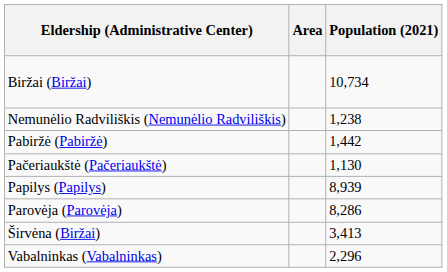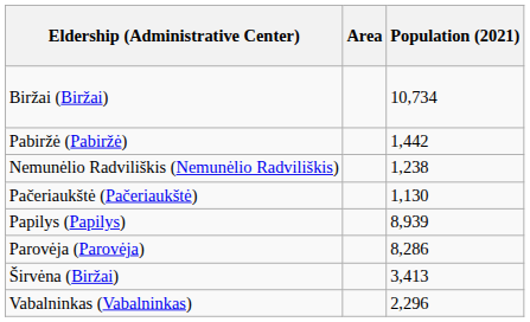 <table class="sortable wikitable" style="text-align: left; margin: 0 0 0 0;">
 <tr>
 <th scope="col" height="50px">Eldership (Administrative Center)</th>
 <th scope="col">Area</th>
 <th scope="col"><strong>Population (2021)</strong></th>
 </tr>
 <tr>
 <td scope="row" height="50px">Biržai (<a href='#'>Biržai</a>)</td>
 <td></td>
 <td>10,734</td>
 </tr>
 <tr>
+<td>Pabiržė (<a href='#'>Pabiržė</a>)</td>
+<td></td>
+<td>1,442</td>
+</tr>
+<tr>
 <td>Nemunėlio Radviliškis (<a href='#'>Nemunėlio Radviliškis</a>)</td>
 <td></td>
 <td>1,238</td>
-</tr>
-<tr>
-<td>Pabiržė (<a href='#'>Pabiržė</a>)</td>
-<td></td>
-<td>1,442</td>
 </tr>
 <tr>
 <td>Pačeriaukštė (<a href='#'>Pačeriaukštė</a>)</td>
 <td></td>
 <td>1,130</td>
 </tr>
 <tr>
 <td>Papilys (<a href='#'>Papilys</a>)</td>
 <td></td>
 <td>8,939</td>
 </tr>
 <tr>
 <td>Parovėja (<a href='#'>Parovėja</a>)</td>
 <td></td>
 <td>8,286</td>
 </tr>
 <tr>
 <td>Širvėna (<a href='#'>Biržai</a>)</td>
 <td></td>
 <td>3,413</td>
 </tr>
 <tr>
 <td>Vabalninkas (<a href='#'>Vabalninkas</a>)</td>
 <td></td>
 <td>2,296</td>
 </tr>
 </table>
